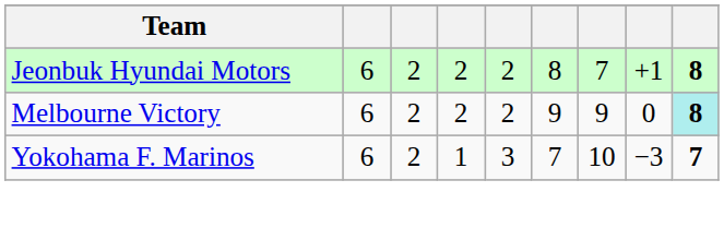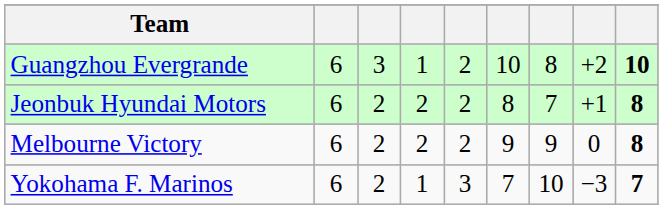 <table class="wikitable" style="text-align: center;">
 <tr>
 </tr>
 <tr>
 <th width=190>Team</th>
 <th width=20></th>
 <th width=20></th>
 <th width=20></th>
 <th width=20></th>
 <th width=20></th>
 <th width=20></th>
 <th width=20></th>
 <th width=20></th>
+</tr>
+<tr bgcolor=#ccffcc>
+<td align=left> <a href='#'>Guangzhou Evergrande</a></td>
+<td>6</td>
+<td>3</td>
+<td>1</td>
+<td>2</td>
+<td>10</td>
+<td>8</td>
+<td>+2</td>
+<td><strong>10</strong></td>
 </tr>
 <tr bgcolor=#ccffcc>
 <td align=left> <a href='#'>Jeonbuk Hyundai Motors</a></td>
 <td>6</td>
 <td>2</td>
 <td>2</td>
 <td>2</td>
 <td>8</td>
 <td>7</td>
 <td>+1</td>
 <td><strong>8</strong></td>
 </tr>
 <tr>
 <td align=left> <a href='#'>Melbourne Victory</a></td>
 <td>6</td>
 <td>2</td>
 <td>2</td>
 <td>2</td>
 <td>9</td>
 <td>9</td>
 <td>0</td>
-<td style="background: paleturquoise;"><strong>8</strong></td>
+<td><strong>8</strong></td>
 </tr>
 <tr>
 <td align=left> <a href='#'>Yokohama F. Marinos</a></td>
 <td>6</td>
 <td>2</td>
 <td>1</td>
 <td>3</td>
 <td>7</td>
 <td>10</td>
 <td>−3</td>
 <td><strong>7</strong></td>
 </tr>
 </table>
